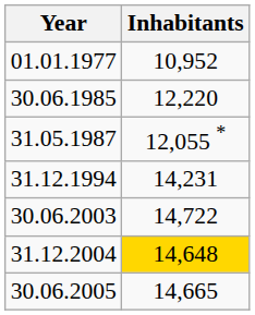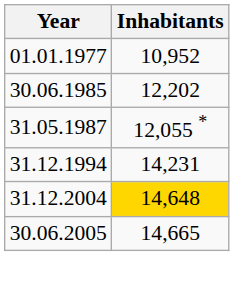 <table class="wikitable">
 <tr>
 <th>Year</th>
 <th>Inhabitants</th>
 </tr>
 <tr style="text-align:center;">
 <td>01.01.1977</td>
 <td>10,952</td>
 </tr>
 <tr style="text-align:center;">
 <td>30.06.1985</td>
-<td>12,220</td>
+<td>12,202</td>
 </tr>
 <tr style="text-align:center;">
 <td>31.05.1987</td>
 <td>12,055 <sup>*</sup></td>
 </tr>
 <tr style="text-align:center;">
 <td>31.12.1994</td>
 <td>14,231</td>
 </tr>
 <tr style="text-align:center;">
-<td>30.06.2003</td>
-<td>14,722</td>
-</tr>
-<tr style="text-align:center;">
 <td>31.12.2004</td>
 <td style="background: gold;">14,648</td>
 </tr>
 <tr style="text-align:center;">
 <td>30.06.2005</td>
 <td>14,665</td>
 </tr>
 </table>
